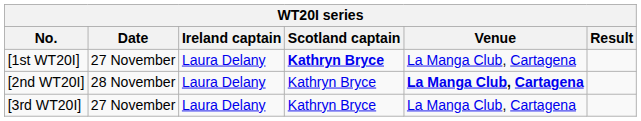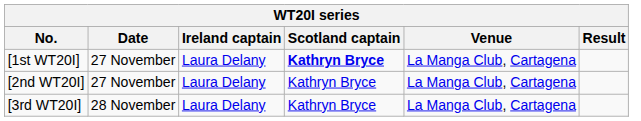 <table class="wikitable">
 <tr>
 <th colspan="9">WT20I series</th>
 </tr>
 <tr>
 <th>No.</th>
 <th>Date</th>
 <th>Ireland captain</th>
 <th>Scotland captain</th>
 <th>Venue</th>
 <th>Result</th>
 </tr>
 <tr>
 <td>[1st WT20I]</td>
 <td>27 November</td>
 <td><a href='#'>Laura Delany</a></td>
 <td><strong><a href='#'>Kathryn Bryce</a></strong></td>
 <td><a href='#'>La Manga Club</a>, <a href='#'>Cartagena</a></td>
 <td></td>
 </tr>
 <tr>
 <td>[2nd WT20I]</td>
-<td>28 November</td>
-<td><a href='#'>Laura Delany</a></td>
-<td><a href='#'>Kathryn Bryce</a></td>
-<td><strong><a href='#'>La Manga Club</a>, <a href='#'>Cartagena</a></strong></td>
-<td></td>
-</tr>
-<tr>
-<td>[3rd WT20I]</td>
 <td>27 November</td>
 <td><a href='#'>Laura Delany</a></td>
 <td><a href='#'>Kathryn Bryce</a></td>
 <td><a href='#'>La Manga Club</a>, <a href='#'>Cartagena</a></td>
 <td></td>
 </tr>
+<tr>
+<td>[3rd WT20I]</td>
+<td>28 November</td>
+<td><a href='#'>Laura Delany</a></td>
+<td><a href='#'>Kathryn Bryce</a></td>
+<td><a href='#'>La Manga Club</a>, <a href='#'>Cartagena</a></td>
+<td></td>
+</tr>
 </table>
